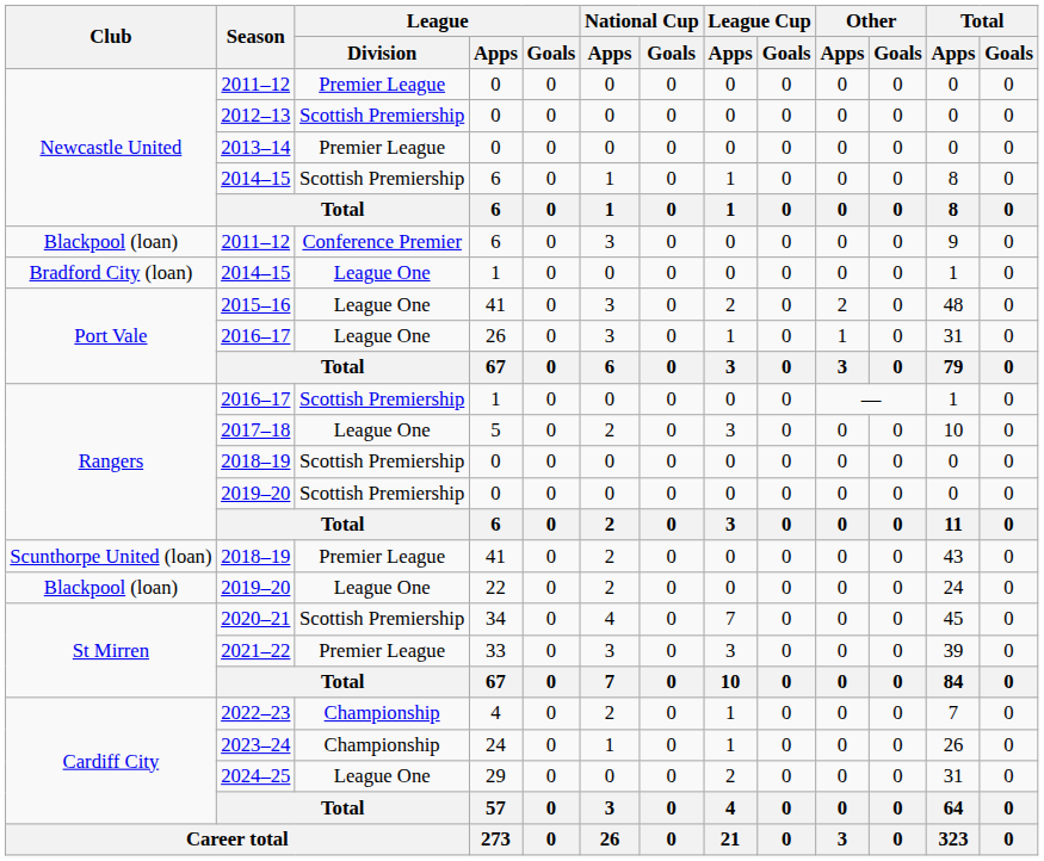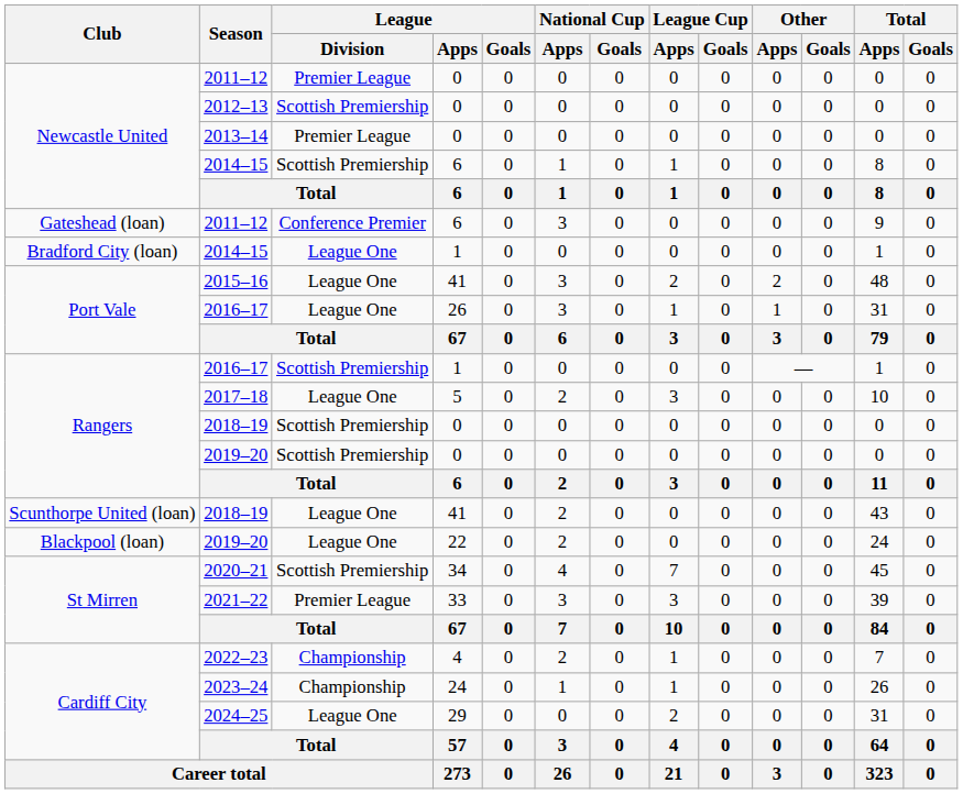 <table class="wikitable" style="text-align:center">
 <tr>
 <th rowspan="2">Club</th>
 <th rowspan="2">Season</th>
 <th colspan="3">League</th>
 <th colspan="2">National Cup</th>
 <th colspan="2">League Cup</th>
 <th colspan="2">Other</th>
 <th colspan="2">Total</th>
 </tr>
 <tr>
 <th>Division</th>
 <th>Apps</th>
 <th>Goals</th>
 <th>Apps</th>
 <th>Goals</th>
 <th>Apps</th>
 <th>Goals</th>
 <th>Apps</th>
 <th>Goals</th>
 <th>Apps</th>
 <th>Goals</th>
 </tr>
 <tr>
 <td rowspan="5"><a href='#'>Newcastle United</a></td>
 <td><a href='#'>2011–12</a></td>
 <td><a href='#'>Premier League</a></td>
 <td>0</td>
 <td>0</td>
 <td>0</td>
 <td>0</td>
 <td>0</td>
 <td>0</td>
 <td>0</td>
 <td>0</td>
 <td>0</td>
 <td>0</td>
 </tr>
 <tr>
 <td><a href='#'>2012–13</a></td>
 <td><a href='#'>Scottish Premiership</a></td>
 <td>0</td>
 <td>0</td>
 <td>0</td>
 <td>0</td>
 <td>0</td>
 <td>0</td>
 <td>0</td>
 <td>0</td>
 <td>0</td>
 <td>0</td>
 </tr>
 <tr>
 <td><a href='#'>2013–14</a></td>
 <td>Premier League</td>
 <td>0</td>
 <td>0</td>
 <td>0</td>
 <td>0</td>
 <td>0</td>
 <td>0</td>
 <td>0</td>
 <td>0</td>
 <td>0</td>
 <td>0</td>
 </tr>
 <tr>
 <td><a href='#'>2014–15</a></td>
 <td>Scottish Premiership</td>
 <td>6</td>
 <td>0</td>
 <td>1</td>
 <td>0</td>
 <td>1</td>
 <td>0</td>
 <td>0</td>
 <td>0</td>
 <td>8</td>
 <td>0</td>
 </tr>
 <tr>
 <th colspan="2">Total</th>
 <th>6</th>
 <th>0</th>
 <th>1</th>
 <th>0</th>
 <th>1</th>
 <th>0</th>
 <th>0</th>
 <th>0</th>
 <th>8</th>
 <th>0</th>
 </tr>
 <tr>
-<td><a href='#'>Blackpool</a> (loan)</td>
+<td><a href='#'>Gateshead</a> (loan)</td>
 <td><a href='#'>2011–12</a></td>
 <td><a href='#'>Conference Premier</a></td>
 <td>6</td>
 <td>0</td>
 <td>3</td>
 <td>0</td>
 <td>0</td>
 <td>0</td>
 <td>0</td>
 <td>0</td>
 <td>9</td>
 <td>0</td>
 </tr>
 <tr>
 <td><a href='#'>Bradford City</a> (loan)</td>
 <td><a href='#'>2014–15</a></td>
 <td><a href='#'>League One</a></td>
 <td>1</td>
 <td>0</td>
 <td>0</td>
 <td>0</td>
 <td>0</td>
 <td>0</td>
 <td>0</td>
 <td>0</td>
 <td>1</td>
 <td>0</td>
 </tr>
 <tr>
 <td rowspan="3"><a href='#'>Port Vale</a></td>
 <td><a href='#'>2015–16</a></td>
 <td>League One</td>
 <td>41</td>
 <td>0</td>
 <td>3</td>
 <td>0</td>
 <td>2</td>
 <td>0</td>
 <td>2</td>
 <td>0</td>
 <td>48</td>
 <td>0</td>
 </tr>
 <tr>
 <td><a href='#'>2016–17</a></td>
 <td>League One</td>
 <td>26</td>
 <td>0</td>
 <td>3</td>
 <td>0</td>
 <td>1</td>
 <td>0</td>
 <td>1</td>
 <td>0</td>
 <td>31</td>
 <td>0</td>
 </tr>
 <tr>
 <th colspan="2">Total</th>
 <th>67</th>
 <th>0</th>
 <th>6</th>
 <th>0</th>
 <th>3</th>
 <th>0</th>
 <th>3</th>
 <th>0</th>
 <th>79</th>
 <th>0</th>
 </tr>
 <tr>
 <td rowspan="5"><a href='#'>Rangers</a></td>
 <td><a href='#'>2016–17</a></td>
 <td><a href='#'>Scottish Premiership</a></td>
 <td>1</td>
 <td>0</td>
 <td>0</td>
 <td>0</td>
 <td>0</td>
 <td>0</td>
 <td colspan="2">—</td>
 <td>1</td>
 <td>0</td>
 </tr>
 <tr>
 <td><a href='#'>2017–18</a></td>
 <td>League One</td>
 <td>5</td>
 <td>0</td>
 <td>2</td>
 <td>0</td>
 <td>3</td>
 <td>0</td>
 <td>0</td>
 <td>0</td>
 <td>10</td>
 <td>0</td>
 </tr>
 <tr>
 <td><a href='#'>2018–19</a></td>
 <td>Scottish Premiership</td>
 <td>0</td>
 <td>0</td>
 <td>0</td>
 <td>0</td>
 <td>0</td>
 <td>0</td>
 <td>0</td>
 <td>0</td>
 <td>0</td>
 <td>0</td>
 </tr>
 <tr>
 <td><a href='#'>2019–20</a></td>
 <td>Scottish Premiership</td>
 <td>0</td>
 <td>0</td>
 <td>0</td>
 <td>0</td>
 <td>0</td>
 <td>0</td>
 <td>0</td>
 <td>0</td>
 <td>0</td>
 <td>0</td>
 </tr>
 <tr>
 <th colspan="2">Total</th>
 <th>6</th>
 <th>0</th>
 <th>2</th>
 <th>0</th>
 <th>3</th>
 <th>0</th>
 <th>0</th>
 <th>0</th>
 <th>11</th>
 <th>0</th>
 </tr>
 <tr>
 <td><a href='#'>Scunthorpe United</a> (loan)</td>
 <td><a href='#'>2018–19</a></td>
-<td>Premier League</td>
+<td>League One</td>
 <td>41</td>
 <td>0</td>
 <td>2</td>
 <td>0</td>
 <td>0</td>
 <td>0</td>
 <td>0</td>
 <td>0</td>
 <td>43</td>
 <td>0</td>
 </tr>
 <tr>
 <td><a href='#'>Blackpool</a> (loan)</td>
 <td><a href='#'>2019–20</a></td>
 <td>League One</td>
 <td>22</td>
 <td>0</td>
 <td>2</td>
 <td>0</td>
 <td>0</td>
 <td>0</td>
 <td>0</td>
 <td>0</td>
 <td>24</td>
 <td>0</td>
 </tr>
 <tr>
 <td rowspan="3"><a href='#'>St Mirren</a></td>
 <td><a href='#'>2020–21</a></td>
 <td>Scottish Premiership</td>
 <td>34</td>
 <td>0</td>
 <td>4</td>
 <td>0</td>
 <td>7</td>
 <td>0</td>
 <td>0</td>
 <td>0</td>
 <td>45</td>
 <td>0</td>
 </tr>
 <tr>
 <td><a href='#'>2021–22</a></td>
 <td>Premier League</td>
 <td>33</td>
 <td>0</td>
 <td>3</td>
 <td>0</td>
 <td>3</td>
 <td>0</td>
 <td>0</td>
 <td>0</td>
 <td>39</td>
 <td>0</td>
 </tr>
 <tr>
 <th colspan="2">Total</th>
 <th>67</th>
 <th>0</th>
 <th>7</th>
 <th>0</th>
 <th>10</th>
 <th>0</th>
 <th>0</th>
 <th>0</th>
 <th>84</th>
 <th>0</th>
 </tr>
 <tr>
 <td rowspan="4"><a href='#'>Cardiff City</a></td>
 <td><a href='#'>2022–23</a></td>
 <td><a href='#'>Championship</a></td>
 <td>4</td>
 <td>0</td>
 <td>2</td>
 <td>0</td>
 <td>1</td>
 <td>0</td>
 <td>0</td>
 <td>0</td>
 <td>7</td>
 <td>0</td>
 </tr>
 <tr>
 <td><a href='#'>2023–24</a></td>
 <td>Championship</td>
 <td>24</td>
 <td>0</td>
 <td>1</td>
 <td>0</td>
 <td>1</td>
 <td>0</td>
 <td>0</td>
 <td>0</td>
 <td>26</td>
 <td>0</td>
 </tr>
 <tr>
 <td><a href='#'>2024–25</a></td>
 <td>League One</td>
 <td>29</td>
 <td>0</td>
 <td>0</td>
 <td>0</td>
 <td>2</td>
 <td>0</td>
 <td>0</td>
 <td>0</td>
 <td>31</td>
 <td>0</td>
 </tr>
 <tr>
 <th colspan="2">Total</th>
 <th>57</th>
 <th>0</th>
 <th>3</th>
 <th>0</th>
 <th>4</th>
 <th>0</th>
 <th>0</th>
 <th>0</th>
 <th>64</th>
 <th>0</th>
 </tr>
 <tr>
 <th colspan="3">Career total</th>
 <th>273</th>
 <th>0</th>
 <th>26</th>
 <th>0</th>
 <th>21</th>
 <th>0</th>
 <th>3</th>
 <th>0</th>
 <th>323</th>
 <th>0</th>
 </tr>
 </table>
